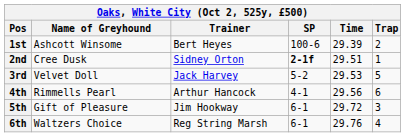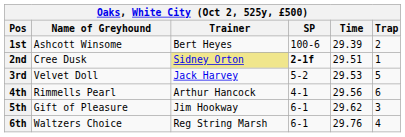 <table class="wikitable">
 <tr>
 <th colspan="6"><a href='#'>Oaks</a>, <a href='#'>White City</a> (Oct 2, 525y, £500)</th>
 </tr>
 <tr>
 <th width=30>Pos</th>
 <th width=180>Name of Greyhound</th>
 <th width=150>Trainer</th>
 <th width=50>SP</th>
 <th width=50>Time</th>
 <th width=30>Trap</th>
 </tr>
 <tr>
 <th>1st</th>
 <td>Ashcott Winsome</td>
 <td>Bert Heyes</td>
 <td>100-6</td>
 <td>29.39</td>
 <td>2</td>
 </tr>
 <tr>
 <th>2nd</th>
 <td>Cree Dusk</td>
-<td><a href='#'>Sidney Orton</a></td>
+<td style="background: khaki;"><a href='#'>Sidney Orton</a></td>
 <td><strong>2-1f</strong></td>
 <td>29.51</td>
 <td>1</td>
 </tr>
 <tr>
 <th>3rd</th>
 <td>Velvet Doll</td>
 <td><a href='#'>Jack Harvey</a></td>
 <td>5-2</td>
 <td>29.53</td>
 <td>5</td>
 </tr>
 <tr>
 <th>4th</th>
 <td>Rimmells Pearl</td>
 <td>Arthur Hancock</td>
 <td>4-1</td>
 <td>29.56</td>
 <td>6</td>
 </tr>
 <tr>
 <th>5th</th>
 <td>Gift of Pleasure</td>
 <td>Jim Hookway</td>
 <td>6-1</td>
-<td>29.72</td>
+<td>29.62</td>
 <td>3</td>
 </tr>
 <tr>
 <th>6th</th>
 <td>Waltzers Choice</td>
 <td>Reg String Marsh</td>
 <td>6-1</td>
 <td>29.76</td>
 <td>4</td>
 </tr>
 </table>
